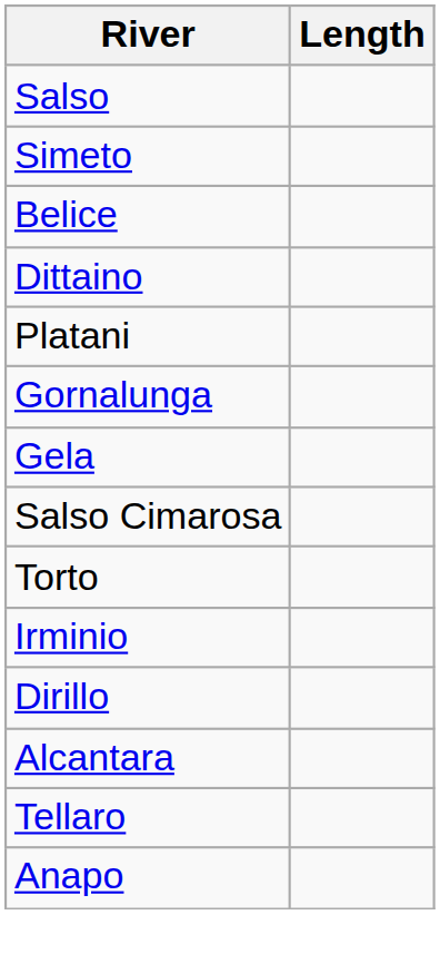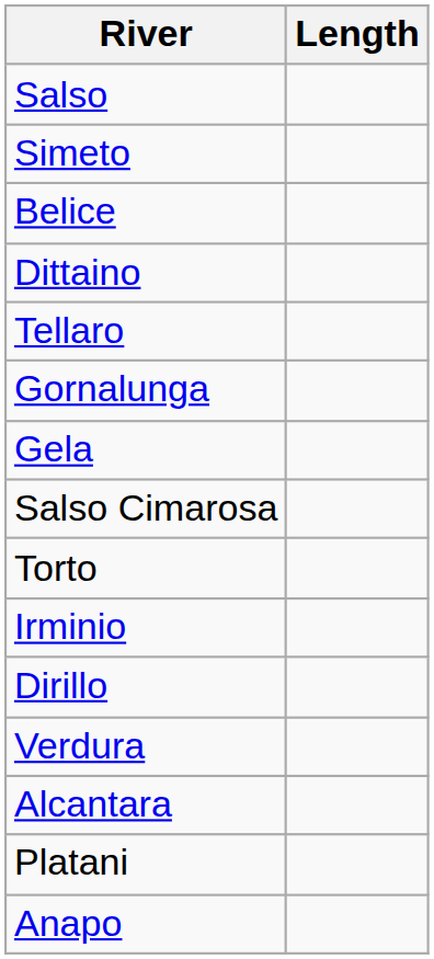 <table class="wikitable">
 <tr>
 <th>River</th>
 <th>Length</th>
 </tr>
 <tr>
 <td><a href='#'>Salso</a></td>
 <td></td>
 </tr>
 <tr>
 <td><a href='#'>Simeto</a></td>
 <td></td>
 </tr>
 <tr>
 <td><a href='#'>Belice</a></td>
 <td></td>
 </tr>
 <tr>
 <td><a href='#'>Dittaino</a></td>
 <td></td>
 </tr>
 <tr>
-<td>Platani</td>
+<td><a href='#'>Tellaro</a></td>
 <td></td>
 </tr>
 <tr>
 <td><a href='#'>Gornalunga</a></td>
 <td></td>
 </tr>
 <tr>
 <td><a href='#'>Gela</a></td>
 <td></td>
 </tr>
 <tr>
 <td>Salso Cimarosa</td>
 <td></td>
 </tr>
 <tr>
 <td>Torto</td>
 <td></td>
 </tr>
 <tr>
 <td><a href='#'>Irminio</a></td>
 <td></td>
 </tr>
 <tr>
 <td><a href='#'>Dirillo</a></td>
 <td></td>
 </tr>
 <tr>
+<td><a href='#'>Verdura</a></td>
+<td></td>
+</tr>
+<tr>
 <td><a href='#'>Alcantara</a></td>
 <td></td>
 </tr>
 <tr>
-<td><a href='#'>Tellaro</a></td>
+<td>Platani</td>
 <td></td>
 </tr>
 <tr>
 <td><a href='#'>Anapo</a></td>
 <td></td>
 </tr>
 </table>
